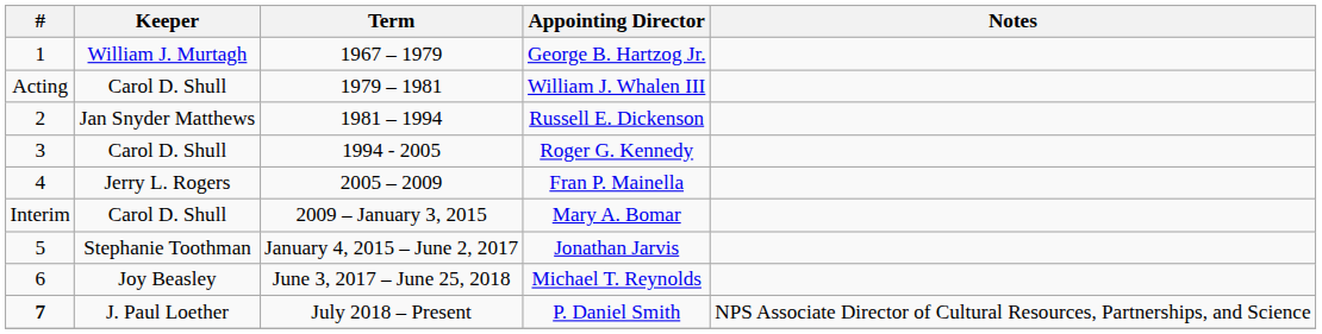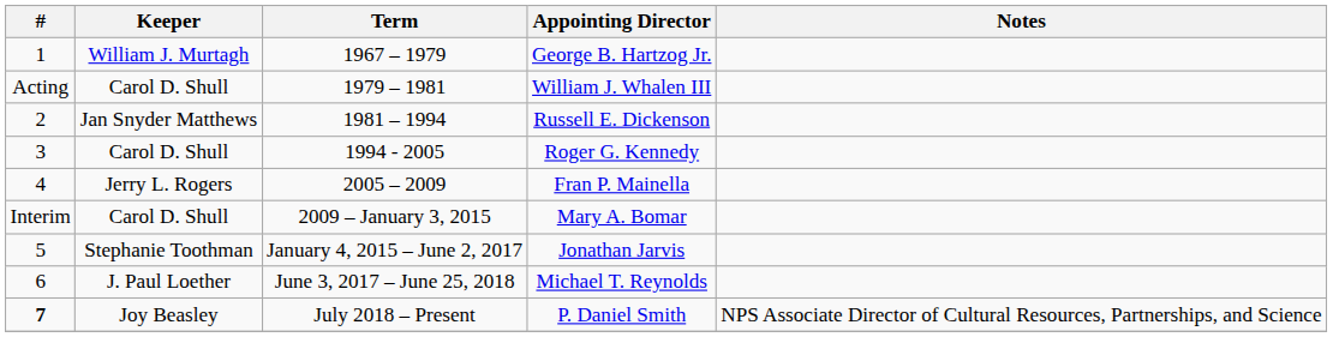 <table class=wikitable style="text-align:center">
 <tr>
 <th>#</th>
 <th>Keeper</th>
 <th>Term</th>
 <th>Appointing Director</th>
 <th>Notes</th>
 </tr>
 <tr>
 <td>1</td>
 <td><a href='#'>William J. Murtagh</a></td>
 <td>1967 – 1979</td>
 <td><a href='#'>George B. Hartzog Jr.</a></td>
 <td></td>
 </tr>
 <tr>
 <td>Acting</td>
 <td>Carol D. Shull</td>
 <td>1979 – 1981</td>
 <td><a href='#'>William J. Whalen III</a></td>
 <td></td>
 </tr>
 <tr>
 <td>2</td>
 <td>Jan Snyder Matthews</td>
 <td>1981 – 1994</td>
 <td><a href='#'>Russell E. Dickenson</a></td>
 <td></td>
 </tr>
 <tr>
 <td>3</td>
 <td>Carol D. Shull</td>
 <td>1994 - 2005</td>
 <td><a href='#'>Roger G. Kennedy</a></td>
 <td></td>
 </tr>
 <tr>
 <td>4</td>
 <td>Jerry L. Rogers</td>
 <td>2005 – 2009</td>
 <td><a href='#'>Fran P. Mainella</a></td>
 <td></td>
 </tr>
 <tr>
 <td>Interim</td>
 <td>Carol D. Shull</td>
 <td>2009 – January 3, 2015</td>
 <td><a href='#'>Mary A. Bomar</a></td>
 <td></td>
 </tr>
 <tr>
 <td>5</td>
 <td>Stephanie Toothman</td>
 <td>January 4, 2015 – June 2, 2017</td>
 <td><a href='#'>Jonathan Jarvis</a></td>
 <td></td>
 </tr>
 <tr>
 <td>6</td>
-<td>Joy Beasley</td>
+<td>J. Paul Loether</td>
 <td>June 3, 2017 – June 25, 2018</td>
 <td><a href='#'>Michael T. Reynolds</a></td>
 <td></td>
 </tr>
 <tr>
 <td><strong>7</strong></td>
-<td>J. Paul Loether</td>
+<td>Joy Beasley</td>
 <td>July 2018 – Present</td>
 <td><a href='#'>P. Daniel Smith</a></td>
 <td>NPS Associate Director of Cultural Resources, Partnerships, and Science</td>
 </tr>
 <tr>
 </tr>
 </table>
